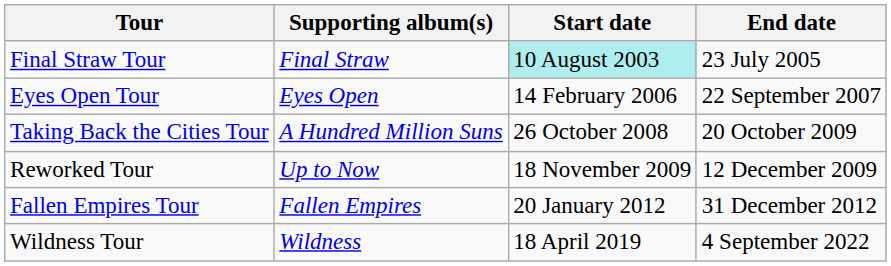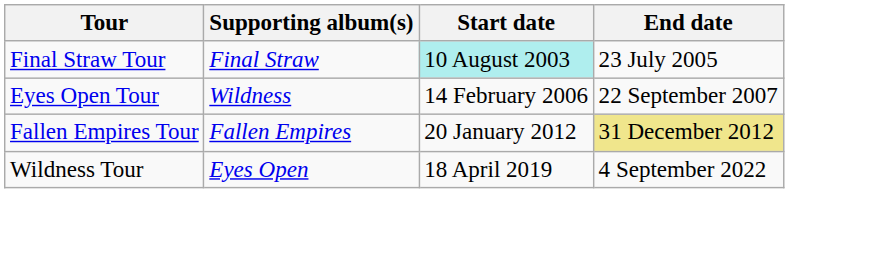 <table class="wikitable">
 <tr>
 <th>Tour</th>
 <th>Supporting album(s)</th>
 <th>Start date</th>
 <th>End date</th>
 </tr>
 <tr>
 <td><a href='#'>Final Straw Tour</a></td>
 <td><em><a href='#'>Final Straw</a></em></td>
 <td style="background: paleturquoise;">10 August 2003</td>
 <td>23 July 2005</td>
 </tr>
 <tr>
 <td><a href='#'>Eyes Open Tour</a></td>
-<td><em><a href='#'>Eyes Open</a></em></td>
+<td><em><a href='#'>Wildness</a></em></td>
 <td>14 February 2006</td>
 <td>22 September 2007</td>
-</tr>
-<tr>
-<td><a href='#'>Taking Back the Cities Tour</a></td>
-<td><em><a href='#'>A Hundred Million Suns</a></em></td>
-<td>26 October 2008</td>
-<td>20 October 2009</td>
-</tr>
-<tr>
-<td>Reworked Tour</td>
-<td><em><a href='#'>Up to Now</a></em></td>
-<td>18 November 2009</td>
-<td>12 December 2009</td>
 </tr>
 <tr>
 <td><a href='#'>Fallen Empires Tour</a></td>
 <td><em><a href='#'>Fallen Empires</a></em></td>
 <td>20 January 2012</td>
-<td>31 December 2012</td>
+<td style="background: khaki;">31 December 2012</td>
 </tr>
 <tr>
 <td>Wildness Tour</td>
-<td><em><a href='#'>Wildness</a></em></td>
+<td><em><a href='#'>Eyes Open</a></em></td>
 <td>18 April 2019</td>
 <td>4 September 2022</td>
 </tr>
 </table>
